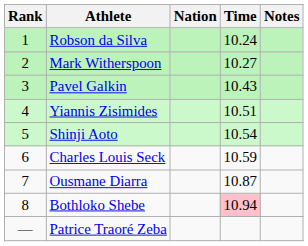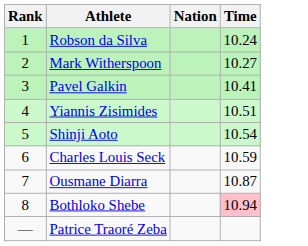 <table class="wikitable sortable" style="text-align:center">
 <tr>
 <th>Rank</th>
 <th>Athlete</th>
 <th>Nation</th>
 <th>Time</th>
-<th>Notes</th>
 </tr>
 <tr style="background:#bbf3bb;">
 <td>1</td>
 <td align=left><a href='#'>Robson da Silva</a></td>
 <td align=left></td>
 <td>10.24</td>
-<td></td>
 </tr>
 <tr style="background:#bbf3bb;">
 <td>2</td>
 <td align=left><a href='#'>Mark Witherspoon</a></td>
 <td align=left></td>
 <td>10.27</td>
-<td></td>
 </tr>
 <tr style="background:#bbf3bb;">
 <td>3</td>
 <td align=left><a href='#'>Pavel Galkin</a></td>
 <td align=left></td>
-<td>10.43</td>
-<td></td>
+<td>10.41</td>
 </tr>
 <tr style="background:#ccf9cc;">
 <td>4</td>
 <td align=left><a href='#'>Yiannis Zisimides</a></td>
 <td align=left></td>
 <td>10.51</td>
-<td></td>
 </tr>
 <tr style="background:#ccf9cc;">
 <td>5</td>
 <td align=left><a href='#'>Shinji Aoto</a></td>
 <td align=left></td>
 <td>10.54</td>
-<td></td>
 </tr>
 <tr>
 <td>6</td>
 <td align=left><a href='#'>Charles Louis Seck</a></td>
 <td align=left></td>
 <td>10.59</td>
-<td></td>
 </tr>
 <tr>
 <td>7</td>
 <td align=left><a href='#'>Ousmane Diarra</a></td>
 <td align=left></td>
 <td>10.87</td>
-<td></td>
 </tr>
 <tr>
 <td>8</td>
 <td align=left><a href='#'>Bothloko Shebe</a></td>
 <td align=left></td>
 <td style="background: pink;">10.94</td>
-<td></td>
 </tr>
 <tr>
 <td data-sort-value=9>—</td>
 <td align=left><a href='#'>Patrice Traoré Zeba</a></td>
 <td align=left></td>
 <td></td>
-<td></td>
 </tr>
 </table>
